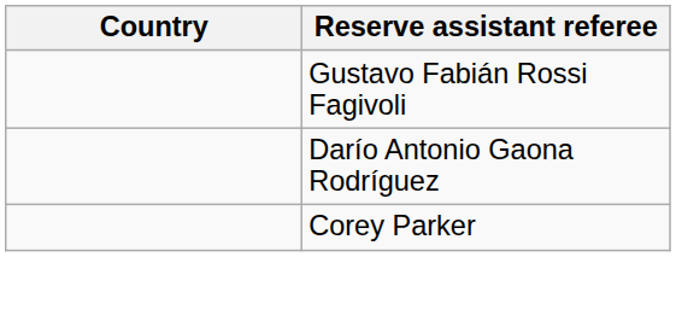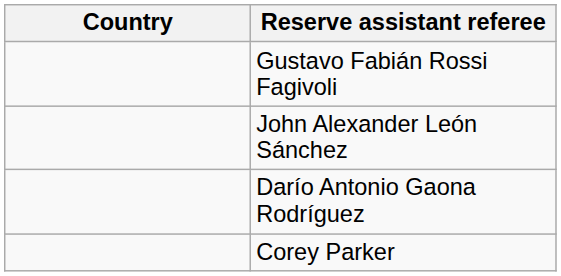 <table class="wikitable">
 <tr>
 <th width=160>Country</th>
 <th width=200>Reserve assistant referee</th>
 </tr>
 <tr>
 <td></td>
 <td>Gustavo Fabián Rossi Fagivoli</td>
 </tr>
 <tr>
 <td></td>
+<td>John Alexander León Sánchez</td>
+</tr>
+<tr>
+<td></td>
 <td>Darío Antonio Gaona Rodríguez</td>
 </tr>
 <tr>
 <td></td>
 <td>Corey Parker</td>
 </tr>
 </table>
